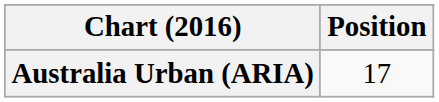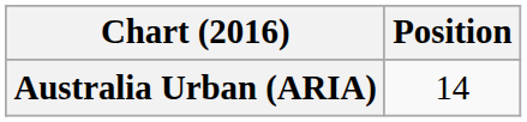 <table class="wikitable plainrowheaders" style="text-align:center;">
 <tr>
 <th scope="col">Chart (2016)</th>
 <th scope="col">Position</th>
 </tr>
 <tr>
 <th scope="row">Australia Urban (ARIA)</th>
-<td>17</td>
+<td>14</td>
 </tr>
 </table>
